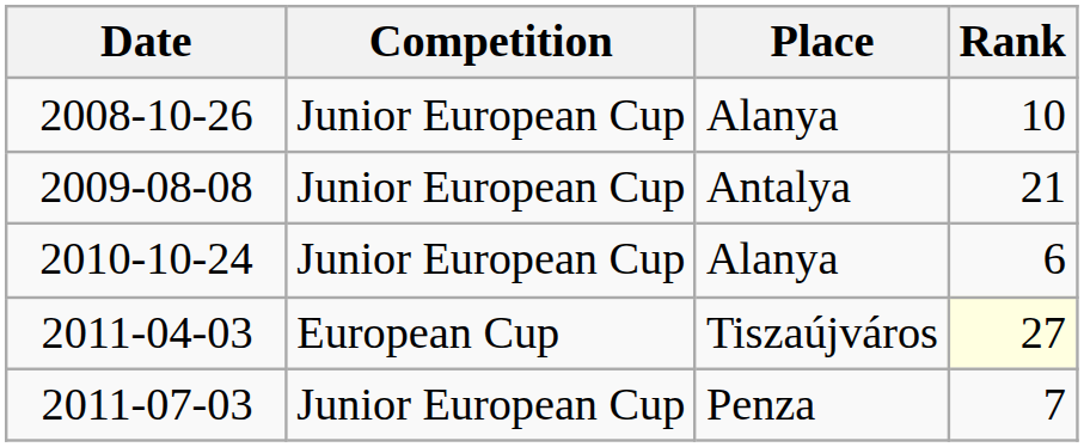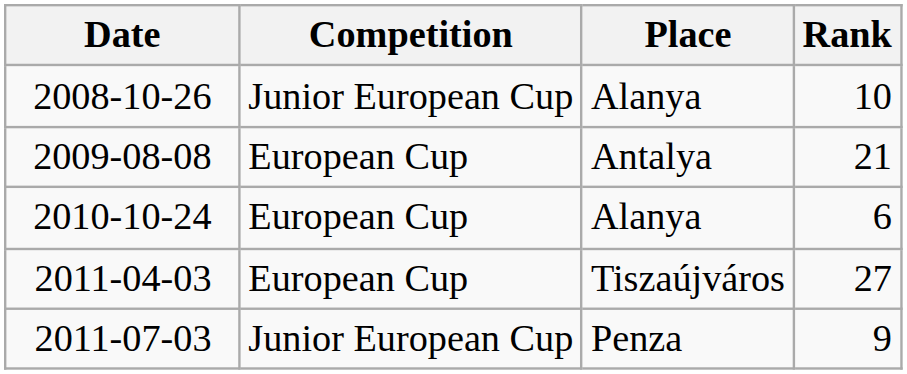 <table class="wikitable sortable">
 <tr>
 <th>Date</th>
 <th>Competition</th>
 <th>Place</th>
 <th>Rank</th>
 </tr>
 <tr>
 <td style="text-align:right">  2008-10-26  </td>
 <td>Junior European Cup</td>
 <td>Alanya</td>
 <td style="text-align:right">10</td>
 </tr>
 <tr>
 <td style="text-align:right">  2009-08-08  </td>
-<td>Junior European Cup</td>
+<td>European Cup</td>
 <td>Antalya</td>
 <td style="text-align:right">21</td>
 </tr>
 <tr>
 <td style="text-align:right">  2010-10-24  </td>
-<td>Junior European Cup</td>
+<td>European Cup</td>
 <td>Alanya</td>
 <td style="text-align:right">6</td>
 </tr>
 <tr>
 <td style="text-align:right">  2011-04-03  </td>
 <td>European Cup</td>
 <td>Tiszaújváros</td>
-<td style="background: lightyellow; text-align:right">27</td>
+<td style="text-align:right">27</td>
 </tr>
 <tr>
 <td style="text-align:right">  2011-07-03  </td>
 <td>Junior European Cup</td>
 <td>Penza</td>
-<td style="text-align:right">7</td>
+<td style="text-align:right">9</td>
 </tr>
 </table>
